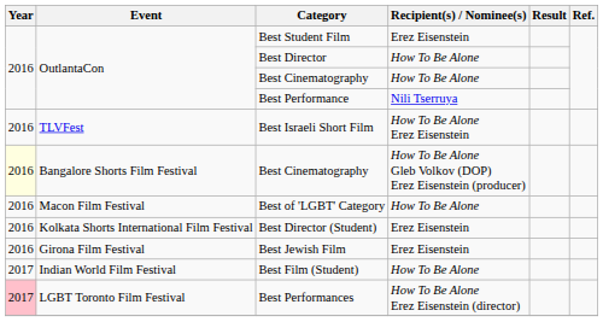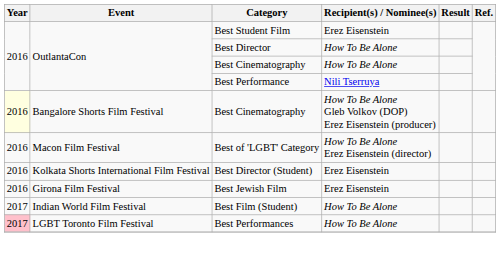 <table class="wikitable plainrowheaders sortable" style="font-size: 95%;">
 <tr style="background:#ccc; text-align:center;">
 <th>Year</th>
 <th>Event</th>
 <th>Category</th>
 <th>Recipient(s) / Nominee(s)</th>
 <th>Result</th>
 <th>Ref.</th>
 </tr>
 <tr>
 <td rowspan="4" style="text-align: center">2016</td>
 <td rowspan="4">OutlantaCon</td>
 <td>Best Student Film</td>
 <td>Erez Eisenstein</td>
 <td></td>
 <td rowspan="4" style="text-align: center"></td>
 </tr>
 <tr>
 <td>Best Director</td>
 <td><em>How To Be Alone</em></td>
 <td></td>
 </tr>
 <tr>
 <td>Best Cinematography</td>
 <td><em>How To Be Alone</em></td>
 <td></td>
 </tr>
 <tr>
 <td>Best Performance</td>
 <td><a href='#'>Nili Tserruya</a></td>
 <td></td>
 </tr>
 <tr>
-<td style="text-align: center">2016</td>
-<td><a href='#'>TLVFest</a></td>
-<td>Best Israeli Short Film</td>
-<td><em>How To Be Alone</em><br>Erez Eisenstein</td>
-<td></td>
-<td style="text-align: center"></td>
-</tr>
-<tr>
 <td style="background: lightyellow; text-align: center">2016</td>
 <td>Bangalore Shorts Film Festival</td>
 <td>Best Cinematography</td>
 <td><em>How To Be Alone</em><br>Gleb Volkov (DOP)<br>Erez Eisenstein (producer)</td>
 <td></td>
 <td style="text-align: center"></td>
 </tr>
 <tr>
 <td style="text-align: center">2016</td>
 <td>Macon Film Festival</td>
 <td>Best of 'LGBT' Category</td>
-<td><em>How To Be Alone</em></td>
+<td><em>How To Be Alone</em><br>Erez Eisenstein (director)</td>
 <td></td>
 <td style="text-align: center"></td>
 </tr>
 <tr>
 <td style="text-align: center">2016</td>
 <td>Kolkata Shorts International Film Festival</td>
 <td>Best Director (Student)</td>
 <td>Erez Eisenstein</td>
 <td></td>
 <td style="text-align: center"></td>
 </tr>
 <tr>
 <td style="text-align: center">2016</td>
 <td>Girona Film Festival</td>
 <td>Best Jewish Film</td>
 <td>Erez Eisenstein</td>
 <td></td>
 <td style="text-align: center"></td>
 </tr>
 <tr>
 <td style="text-align: center">2017</td>
 <td>Indian World Film Festival</td>
 <td>Best Film (Student)</td>
 <td><em>How To Be Alone</em></td>
 <td></td>
 <td style="text-align: center"></td>
 </tr>
 <tr>
 <td style="background: pink; text-align: center">2017</td>
 <td>LGBT Toronto Film Festival</td>
 <td>Best Performances</td>
-<td><em>How To Be Alone</em><br>Erez Eisenstein (director)</td>
+<td><em>How To Be Alone</em></td>
 <td></td>
 <td style="text-align: center"></td>
 </tr>
 <tr>
 </tr>
 </table>
